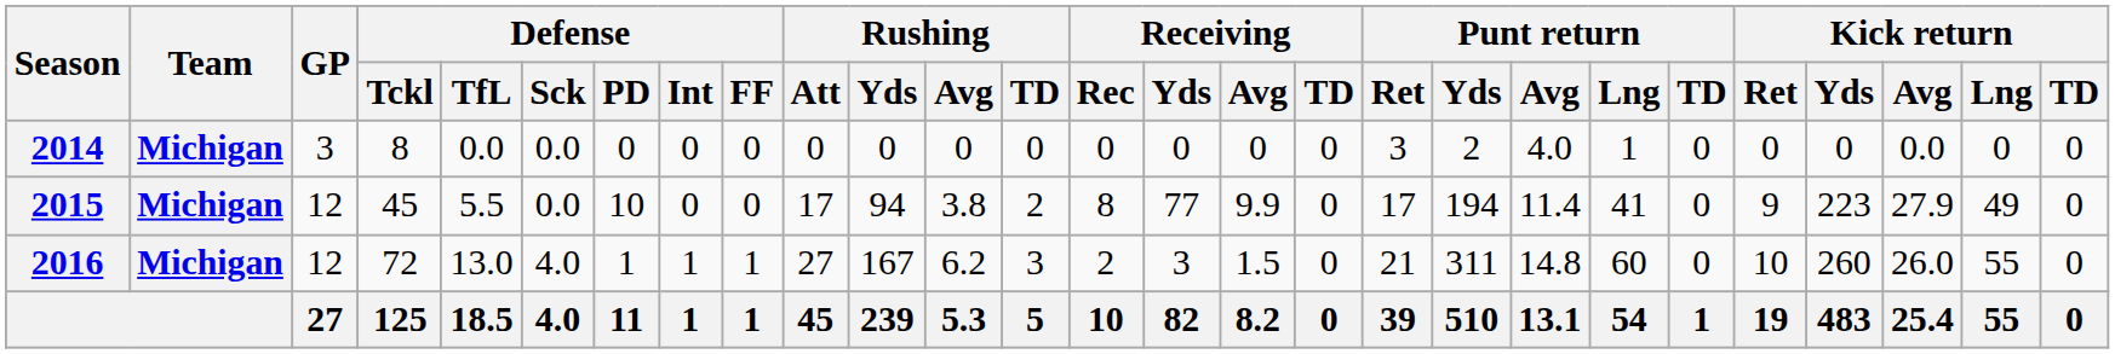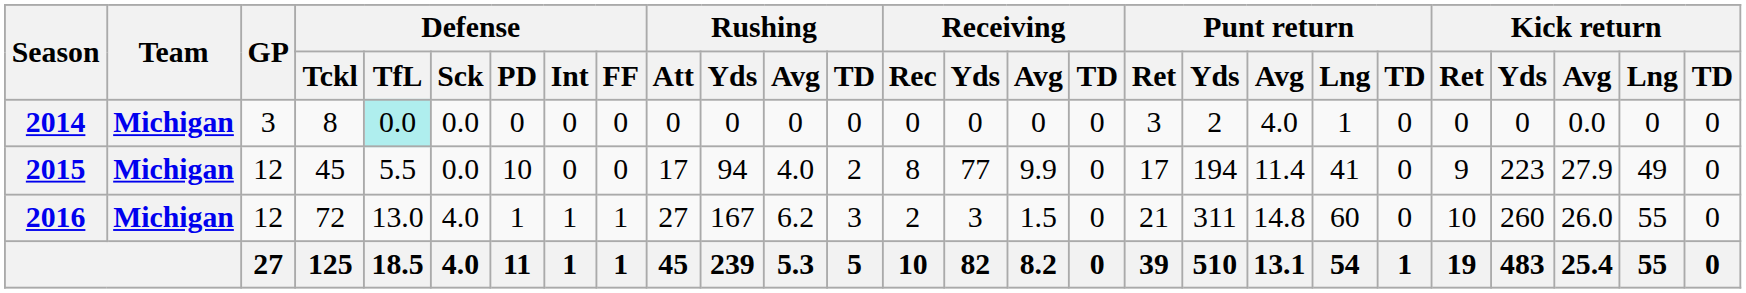 <table class="wikitable" style="text-align:center;">
 <tr>
 <th rowspan="2">Season</th>
 <th rowspan="2">Team</th>
 <th rowspan="2">GP</th>
 <th colspan="6">Defense</th>
 <th colspan="4">Rushing</th>
 <th colspan="4">Receiving</th>
 <th colspan="5">Punt return</th>
 <th colspan="5">Kick return</th>
 </tr>
 <tr>
 <th>Tckl</th>
 <th>TfL</th>
 <th>Sck</th>
 <th>PD</th>
 <th>Int</th>
 <th>FF</th>
 <th>Att</th>
 <th>Yds</th>
 <th>Avg</th>
 <th>TD</th>
 <th>Rec</th>
 <th>Yds</th>
 <th>Avg</th>
 <th>TD</th>
 <th>Ret</th>
 <th>Yds</th>
 <th>Avg</th>
 <th>Lng</th>
 <th>TD</th>
 <th>Ret</th>
 <th>Yds</th>
 <th>Avg</th>
 <th>Lng</th>
 <th>TD</th>
 </tr>
 <tr>
 <th><a href='#'>2014</a></th>
 <th><a href='#'>Michigan</a></th>
 <td>3</td>
 <td>8</td>
-<td>0.0</td>
+<td style="background: paleturquoise;">0.0</td>
 <td>0.0</td>
 <td>0</td>
 <td>0</td>
 <td>0</td>
 <td>0</td>
 <td>0</td>
 <td>0</td>
 <td>0</td>
 <td>0</td>
 <td>0</td>
 <td>0</td>
 <td>0</td>
 <td>3</td>
 <td>2</td>
 <td>4.0</td>
 <td>1</td>
 <td>0</td>
 <td>0</td>
 <td>0</td>
 <td>0.0</td>
 <td>0</td>
 <td>0</td>
 </tr>
 <tr>
 <th><a href='#'>2015</a></th>
 <th><a href='#'>Michigan</a></th>
 <td>12</td>
 <td>45</td>
 <td>5.5</td>
 <td>0.0</td>
 <td>10</td>
 <td>0</td>
 <td>0</td>
 <td>17</td>
 <td>94</td>
-<td>3.8</td>
+<td>4.0</td>
 <td>2</td>
 <td>8</td>
 <td>77</td>
 <td>9.9</td>
 <td>0</td>
 <td>17</td>
 <td>194</td>
 <td>11.4</td>
 <td>41</td>
 <td>0</td>
 <td>9</td>
 <td>223</td>
 <td>27.9</td>
 <td>49</td>
 <td>0</td>
 </tr>
 <tr>
 <th><a href='#'>2016</a></th>
 <th><a href='#'>Michigan</a></th>
 <td>12</td>
 <td>72</td>
 <td>13.0</td>
 <td>4.0</td>
 <td>1</td>
 <td>1</td>
 <td>1</td>
 <td>27</td>
 <td>167</td>
 <td>6.2</td>
 <td>3</td>
 <td>2</td>
 <td>3</td>
 <td>1.5</td>
 <td>0</td>
 <td>21</td>
 <td>311</td>
 <td>14.8</td>
 <td>60</td>
 <td>0</td>
 <td>10</td>
 <td>260</td>
 <td>26.0</td>
 <td>55</td>
 <td>0</td>
 </tr>
 <tr>
 <th colspan="2"></th>
 <th>27</th>
 <th>125</th>
 <th>18.5</th>
 <th>4.0</th>
 <th>11</th>
 <th>1</th>
 <th>1</th>
 <th>45</th>
 <th>239</th>
 <th>5.3</th>
 <th>5</th>
 <th>10</th>
 <th>82</th>
 <th>8.2</th>
 <th>0</th>
 <th>39</th>
 <th>510</th>
 <th>13.1</th>
 <th>54</th>
 <th>1</th>
 <th>19</th>
 <th>483</th>
 <th>25.4</th>
 <th>55</th>
 <th>0</th>
 </tr>
 </table>
